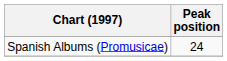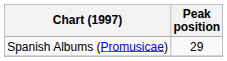 <table class="wikitable sortable">
 <tr>
 <th>Chart (1997)</th>
 <th>Peak<br>position</th>
 </tr>
 <tr>
 </tr>
 <tr>
 </tr>
 <tr>
 </tr>
 <tr>
 </tr>
 <tr>
 </tr>
 <tr>
 </tr>
 <tr>
 </tr>
 <tr>
 </tr>
 <tr>
 </tr>
 <tr>
 </tr>
 <tr>
 <td>Spanish Albums (<a href='#'>Promusicae</a>) </td>
-<td align="center">24</td>
+<td align="center">29</td>
 </tr>
 <tr>
 </tr>
 <tr>
 </tr>
 <tr>
 </tr>
 <tr>
 </tr>
 <tr>
 </tr>
 </table>
